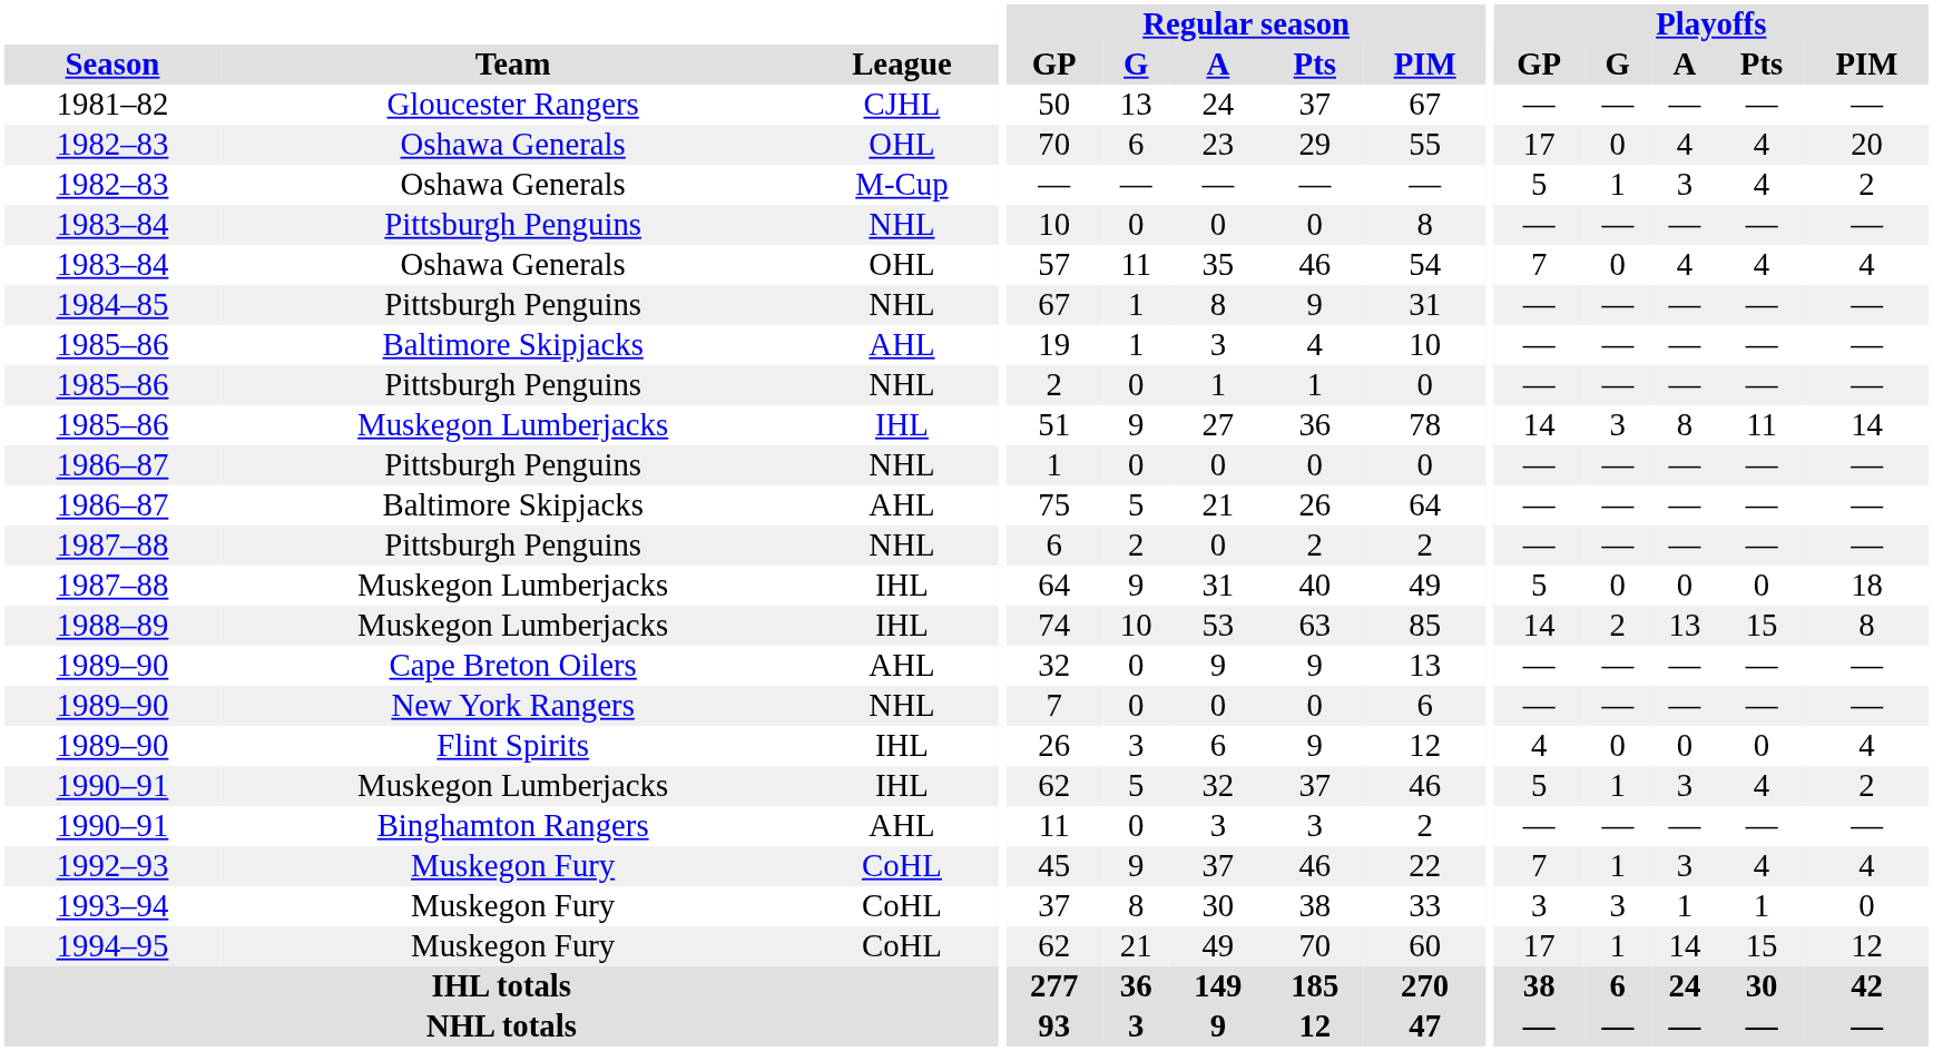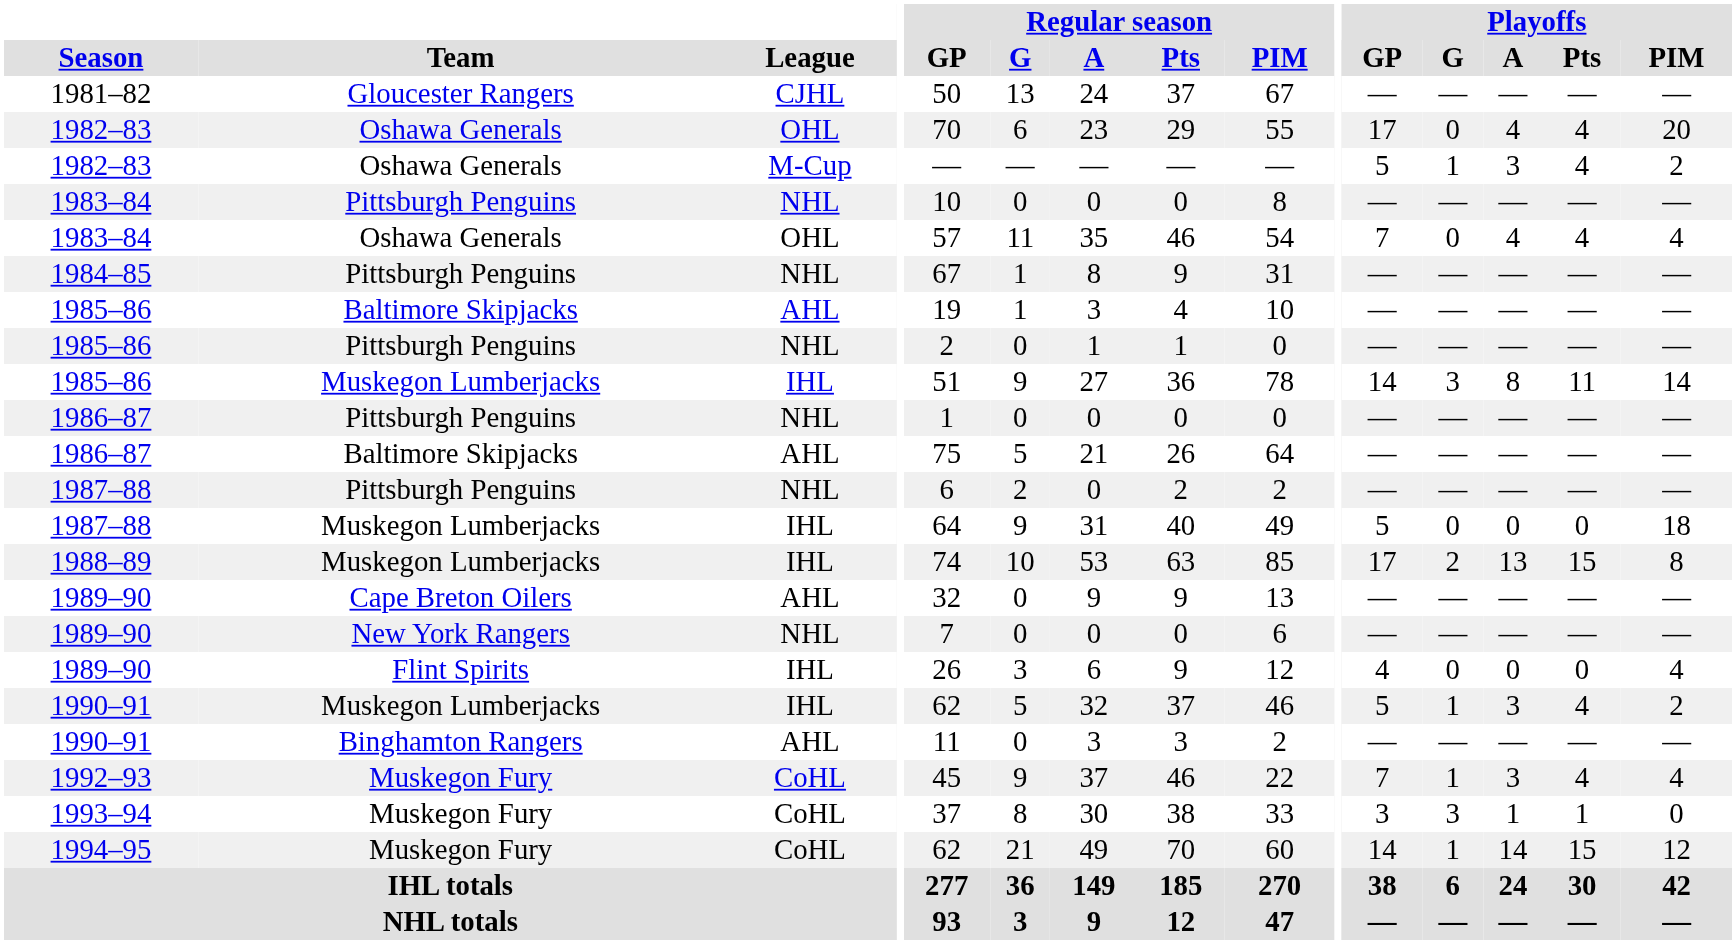 <table border="0" cellpadding="1" cellspacing="0" style="text-align:center; width:60em">
 <tr bgcolor="#e0e0e0">
 <th colspan="3" bgcolor="#ffffff"></th>
 <th rowspan="100" bgcolor="#ffffff"></th>
 <th colspan="5"><a href='#'>Regular season</a></th>
 <th rowspan="100" bgcolor="#ffffff"></th>
 <th colspan="5"><a href='#'>Playoffs</a></th>
 </tr>
 <tr bgcolor="#e0e0e0">
 <th><a href='#'>Season</a></th>
 <th>Team</th>
 <th>League</th>
 <th>GP</th>
 <th><a href='#'>G</a></th>
 <th><a href='#'>A</a></th>
 <th><a href='#'>Pts</a></th>
 <th><a href='#'>PIM</a></th>
 <th>GP</th>
 <th>G</th>
 <th>A</th>
 <th>Pts</th>
 <th>PIM</th>
 </tr>
 <tr>
 <td>1981–82</td>
 <td><a href='#'>Gloucester Rangers</a></td>
 <td><a href='#'>CJHL</a></td>
 <td>50</td>
 <td>13</td>
 <td>24</td>
 <td>37</td>
 <td>67</td>
 <td>—</td>
 <td>—</td>
 <td>—</td>
 <td>—</td>
 <td>—</td>
 </tr>
 <tr bgcolor="#f0f0f0">
 <td><a href='#'>1982–83</a></td>
 <td><a href='#'>Oshawa Generals</a></td>
 <td><a href='#'>OHL</a></td>
 <td>70</td>
 <td>6</td>
 <td>23</td>
 <td>29</td>
 <td>55</td>
 <td>17</td>
 <td>0</td>
 <td>4</td>
 <td>4</td>
 <td>20</td>
 </tr>
 <tr>
 <td><a href='#'>1982–83</a></td>
 <td>Oshawa Generals</td>
 <td><a href='#'>M-Cup</a></td>
 <td>—</td>
 <td>—</td>
 <td>—</td>
 <td>—</td>
 <td>—</td>
 <td>5</td>
 <td>1</td>
 <td>3</td>
 <td>4</td>
 <td>2</td>
 </tr>
 <tr bgcolor="#f0f0f0">
 <td><a href='#'>1983–84</a></td>
 <td><a href='#'>Pittsburgh Penguins</a></td>
 <td><a href='#'>NHL</a></td>
 <td>10</td>
 <td>0</td>
 <td>0</td>
 <td>0</td>
 <td>8</td>
 <td>—</td>
 <td>—</td>
 <td>—</td>
 <td>—</td>
 <td>—</td>
 </tr>
 <tr>
 <td><a href='#'>1983–84</a></td>
 <td>Oshawa Generals</td>
 <td>OHL</td>
 <td>57</td>
 <td>11</td>
 <td>35</td>
 <td>46</td>
 <td>54</td>
 <td>7</td>
 <td>0</td>
 <td>4</td>
 <td>4</td>
 <td>4</td>
 </tr>
 <tr bgcolor="#f0f0f0">
 <td><a href='#'>1984–85</a></td>
 <td>Pittsburgh Penguins</td>
 <td>NHL</td>
 <td>67</td>
 <td>1</td>
 <td>8</td>
 <td>9</td>
 <td>31</td>
 <td>—</td>
 <td>—</td>
 <td>—</td>
 <td>—</td>
 <td>—</td>
 </tr>
 <tr>
 <td><a href='#'>1985–86</a></td>
 <td><a href='#'>Baltimore Skipjacks</a></td>
 <td><a href='#'>AHL</a></td>
 <td>19</td>
 <td>1</td>
 <td>3</td>
 <td>4</td>
 <td>10</td>
 <td>—</td>
 <td>—</td>
 <td>—</td>
 <td>—</td>
 <td>—</td>
 </tr>
 <tr bgcolor="#f0f0f0">
 <td><a href='#'>1985–86</a></td>
 <td>Pittsburgh Penguins</td>
 <td>NHL</td>
 <td>2</td>
 <td>0</td>
 <td>1</td>
 <td>1</td>
 <td>0</td>
 <td>—</td>
 <td>—</td>
 <td>—</td>
 <td>—</td>
 <td>—</td>
 </tr>
 <tr>
 <td><a href='#'>1985–86</a></td>
 <td><a href='#'>Muskegon Lumberjacks</a></td>
 <td><a href='#'>IHL</a></td>
 <td>51</td>
 <td>9</td>
 <td>27</td>
 <td>36</td>
 <td>78</td>
 <td>14</td>
 <td>3</td>
 <td>8</td>
 <td>11</td>
 <td>14</td>
 </tr>
 <tr bgcolor="#f0f0f0">
 <td><a href='#'>1986–87</a></td>
 <td>Pittsburgh Penguins</td>
 <td>NHL</td>
 <td>1</td>
 <td>0</td>
 <td>0</td>
 <td>0</td>
 <td>0</td>
 <td>—</td>
 <td>—</td>
 <td>—</td>
 <td>—</td>
 <td>—</td>
 </tr>
 <tr>
 <td><a href='#'>1986–87</a></td>
 <td>Baltimore Skipjacks</td>
 <td>AHL</td>
 <td>75</td>
 <td>5</td>
 <td>21</td>
 <td>26</td>
 <td>64</td>
 <td>—</td>
 <td>—</td>
 <td>—</td>
 <td>—</td>
 <td>—</td>
 </tr>
 <tr bgcolor="#f0f0f0">
 <td><a href='#'>1987–88</a></td>
 <td>Pittsburgh Penguins</td>
 <td>NHL</td>
 <td>6</td>
 <td>2</td>
 <td>0</td>
 <td>2</td>
 <td>2</td>
 <td>—</td>
 <td>—</td>
 <td>—</td>
 <td>—</td>
 <td>—</td>
 </tr>
 <tr>
 <td><a href='#'>1987–88</a></td>
 <td>Muskegon Lumberjacks</td>
 <td>IHL</td>
 <td>64</td>
 <td>9</td>
 <td>31</td>
 <td>40</td>
 <td>49</td>
 <td>5</td>
 <td>0</td>
 <td>0</td>
 <td>0</td>
 <td>18</td>
 </tr>
 <tr bgcolor="#f0f0f0">
 <td><a href='#'>1988–89</a></td>
 <td>Muskegon Lumberjacks</td>
 <td>IHL</td>
 <td>74</td>
 <td>10</td>
 <td>53</td>
 <td>63</td>
 <td>85</td>
-<td>14</td>
+<td>17</td>
 <td>2</td>
 <td>13</td>
 <td>15</td>
 <td>8</td>
 </tr>
 <tr>
 <td><a href='#'>1989–90</a></td>
 <td><a href='#'>Cape Breton Oilers</a></td>
 <td>AHL</td>
 <td>32</td>
 <td>0</td>
 <td>9</td>
 <td>9</td>
 <td>13</td>
 <td>—</td>
 <td>—</td>
 <td>—</td>
 <td>—</td>
 <td>—</td>
 </tr>
 <tr bgcolor="#f0f0f0">
 <td><a href='#'>1989–90</a></td>
 <td><a href='#'>New York Rangers</a></td>
 <td>NHL</td>
 <td>7</td>
 <td>0</td>
 <td>0</td>
 <td>0</td>
 <td>6</td>
 <td>—</td>
 <td>—</td>
 <td>—</td>
 <td>—</td>
 <td>—</td>
 </tr>
 <tr>
 <td><a href='#'>1989–90</a></td>
 <td><a href='#'>Flint Spirits</a></td>
 <td>IHL</td>
 <td>26</td>
 <td>3</td>
 <td>6</td>
 <td>9</td>
 <td>12</td>
 <td>4</td>
 <td>0</td>
 <td>0</td>
 <td>0</td>
 <td>4</td>
 </tr>
 <tr bgcolor="#f0f0f0">
 <td><a href='#'>1990–91</a></td>
 <td>Muskegon Lumberjacks</td>
 <td>IHL</td>
 <td>62</td>
 <td>5</td>
 <td>32</td>
 <td>37</td>
 <td>46</td>
 <td>5</td>
 <td>1</td>
 <td>3</td>
 <td>4</td>
 <td>2</td>
 </tr>
 <tr>
 <td><a href='#'>1990–91</a></td>
 <td><a href='#'>Binghamton Rangers</a></td>
 <td>AHL</td>
 <td>11</td>
 <td>0</td>
 <td>3</td>
 <td>3</td>
 <td>2</td>
 <td>—</td>
 <td>—</td>
 <td>—</td>
 <td>—</td>
 <td>—</td>
 </tr>
 <tr bgcolor="#f0f0f0">
 <td><a href='#'>1992–93</a></td>
 <td><a href='#'>Muskegon Fury</a></td>
 <td><a href='#'>CoHL</a></td>
 <td>45</td>
 <td>9</td>
 <td>37</td>
 <td>46</td>
 <td>22</td>
 <td>7</td>
 <td>1</td>
 <td>3</td>
 <td>4</td>
 <td>4</td>
 </tr>
 <tr>
 <td><a href='#'>1993–94</a></td>
 <td>Muskegon Fury</td>
 <td>CoHL</td>
 <td>37</td>
 <td>8</td>
 <td>30</td>
 <td>38</td>
 <td>33</td>
 <td>3</td>
 <td>3</td>
 <td>1</td>
 <td>1</td>
 <td>0</td>
 </tr>
 <tr bgcolor="#f0f0f0">
 <td><a href='#'>1994–95</a></td>
 <td>Muskegon Fury</td>
 <td>CoHL</td>
 <td>62</td>
 <td>21</td>
 <td>49</td>
 <td>70</td>
 <td>60</td>
-<td>17</td>
+<td>14</td>
 <td>1</td>
 <td>14</td>
 <td>15</td>
 <td>12</td>
 </tr>
 <tr bgcolor="#e0e0e0">
 <th colspan="3">IHL totals</th>
 <th>277</th>
 <th>36</th>
 <th>149</th>
 <th>185</th>
 <th>270</th>
 <th>38</th>
 <th>6</th>
 <th>24</th>
 <th>30</th>
 <th>42</th>
 </tr>
 <tr bgcolor="#e0e0e0">
 <th colspan="3">NHL totals</th>
 <th>93</th>
 <th>3</th>
 <th>9</th>
 <th>12</th>
 <th>47</th>
 <th>—</th>
 <th>—</th>
 <th>—</th>
 <th>—</th>
 <th>—</th>
 </tr>
 </table>
